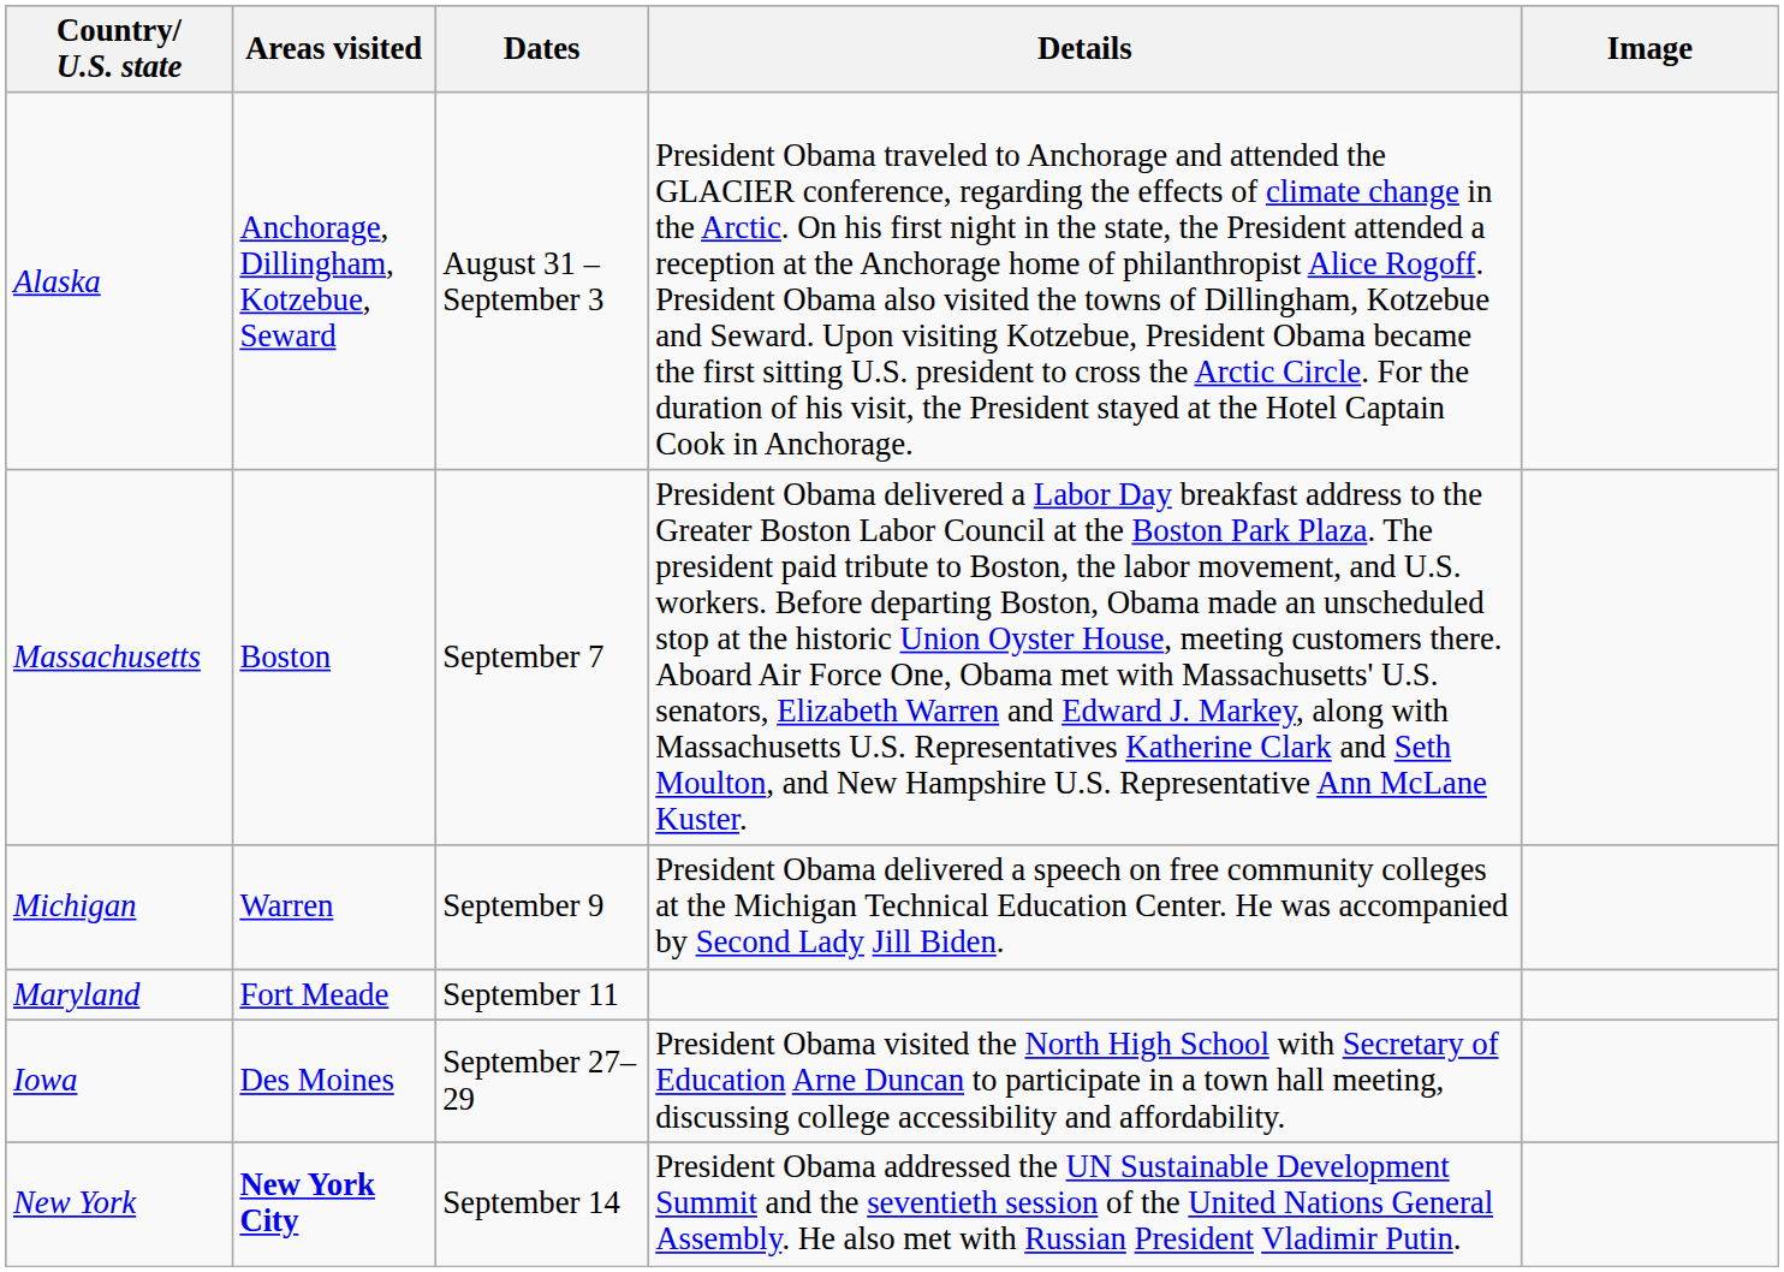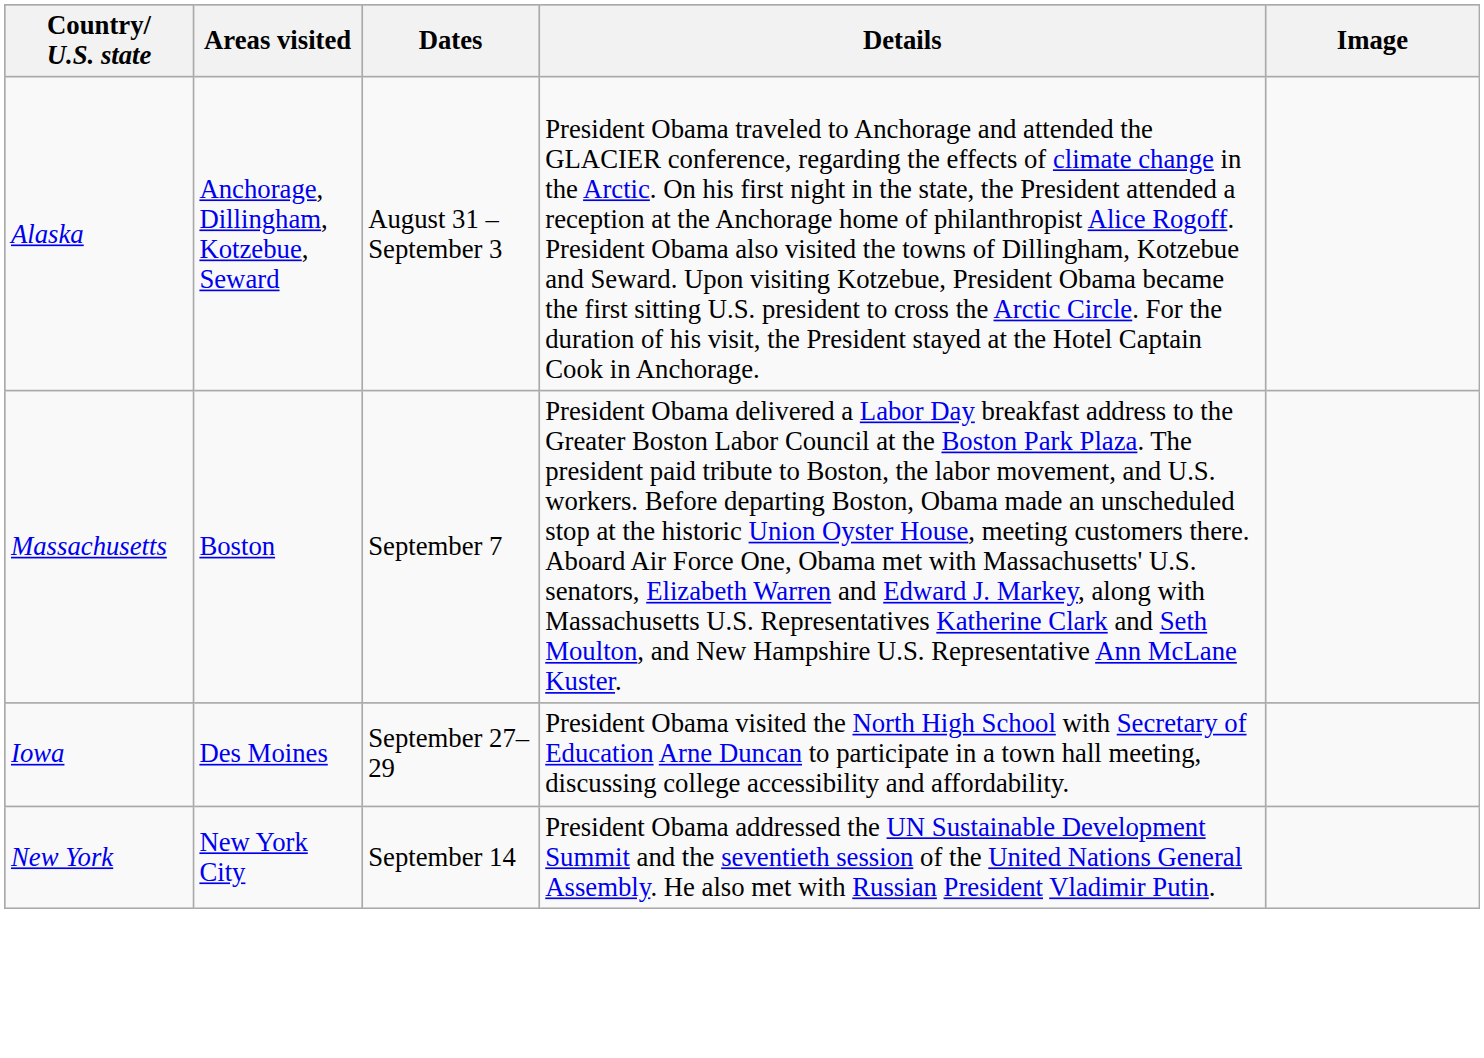 <table class="wikitable" style="margin: 1em auto 1em auto">
 <tr>
 <th width=110>Country/<br><em>U.S. state</em></th>
 <th width=100>Areas visited</th>
 <th width=110>Dates</th>
 <th width=550>Details</th>
 <th width=150>Image</th>
 </tr>
 <tr>
 <td> <em><a href='#'>Alaska</a></em></td>
 <td><a href='#'>Anchorage</a>,<br><a href='#'>Dillingham</a>,<br><a href='#'>Kotzebue</a>,<br><a href='#'>Seward</a></td>
 <td>August 31 – September 3</td>
 <td><br>President Obama traveled to Anchorage and attended the GLACIER conference, regarding the effects of <a href='#'>climate change</a> in the <a href='#'>Arctic</a>. On his first night in the state, the President attended a reception at the Anchorage home of philanthropist <a href='#'>Alice Rogoff</a>. President Obama also visited the towns of Dillingham, Kotzebue and Seward. Upon visiting Kotzebue, President Obama became the first sitting U.S. president to cross the <a href='#'>Arctic Circle</a>. For the duration of his visit, the President stayed at the Hotel Captain Cook in Anchorage.</td>
 <td></td>
 </tr>
 <tr>
 <td> <em><a href='#'>Massachusetts</a></em></td>
 <td><a href='#'>Boston</a></td>
 <td>September 7</td>
 <td>President Obama delivered a <a href='#'>Labor Day</a> breakfast address to the Greater Boston Labor Council at the <a href='#'>Boston Park Plaza</a>. The president paid tribute to Boston, the labor movement, and U.S. workers. Before departing Boston, Obama made an unscheduled stop at the historic <a href='#'>Union Oyster House</a>, meeting customers there. Aboard Air Force One, Obama met with Massachusetts' U.S. senators, <a href='#'>Elizabeth Warren</a> and <a href='#'>Edward J. Markey</a>, along with Massachusetts U.S. Representatives <a href='#'>Katherine Clark</a> and <a href='#'>Seth Moulton</a>, and New Hampshire U.S. Representative <a href='#'>Ann McLane Kuster</a>.</td>
 <td></td>
 </tr>
 <tr>
-<td> <em><a href='#'>Michigan</a></em></td>
-<td><a href='#'>Warren</a></td>
-<td>September 9</td>
-<td>President Obama delivered a speech on free community colleges at the Michigan Technical Education Center. He was accompanied by <a href='#'>Second Lady</a> <a href='#'>Jill Biden</a>.</td>
-<td></td>
-</tr>
-<tr>
-<td> <em><a href='#'>Maryland</a></em></td>
-<td><a href='#'>Fort Meade</a></td>
-<td>September 11</td>
-<td></td>
-<td></td>
-</tr>
-<tr>
 <td> <em><a href='#'>Iowa</a></em></td>
 <td><a href='#'>Des Moines</a></td>
 <td>September 27–29</td>
 <td>President Obama visited the <a href='#'>North High School</a> with <a href='#'>Secretary of Education</a> <a href='#'>Arne Duncan</a> to participate in a town hall meeting, discussing college accessibility and affordability.</td>
 <td></td>
 </tr>
 <tr>
 <td> <em><a href='#'>New York</a></em></td>
-<td><strong><a href='#'>New York City</a></strong></td>
+<td><a href='#'>New York City</a></td>
 <td>September 14</td>
 <td>President Obama addressed the <a href='#'>UN Sustainable Development Summit</a> and the <a href='#'>seventieth session</a> of the <a href='#'>United Nations General Assembly</a>. He also met with <a href='#'>Russian</a> <a href='#'>President</a> <a href='#'>Vladimir Putin</a>.</td>
 <td></td>
 </tr>
 </table>
